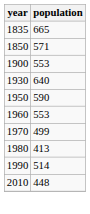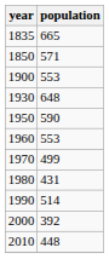 <table class="wikitable">
 <tr>
 <th>year</th>
 <th>population</th>
 </tr>
 <tr>
 <td>1835</td>
 <td>665</td>
 </tr>
 <tr>
 <td>1850</td>
 <td>571</td>
 </tr>
 <tr>
 <td>1900</td>
 <td>553</td>
 </tr>
 <tr>
 <td>1930</td>
-<td>640</td>
+<td>648</td>
 </tr>
 <tr>
 <td>1950</td>
 <td>590</td>
 </tr>
 <tr>
 <td>1960</td>
 <td>553</td>
 </tr>
 <tr>
 <td>1970</td>
 <td>499</td>
 </tr>
 <tr>
 <td>1980</td>
-<td>413</td>
+<td>431</td>
 </tr>
 <tr>
 <td>1990</td>
 <td>514</td>
+</tr>
+<tr>
+<td>2000</td>
+<td>392</td>
 </tr>
 <tr>
 <td>2010</td>
 <td>448</td>
 </tr>
 <tr>
 </tr>
 </table>
